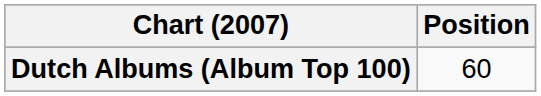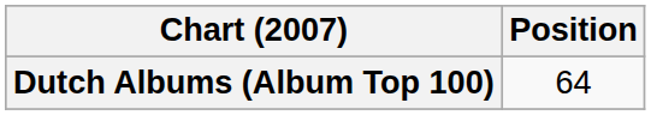 <table class="wikitable plainrowheaders">
 <tr>
 <th scope="col">Chart (2007)</th>
 <th scope="col">Position</th>
 </tr>
 <tr>
 <th scope="row">Dutch Albums (Album Top 100)</th>
-<td align="center">60</td>
+<td align="center">64</td>
 </tr>
 </table>
